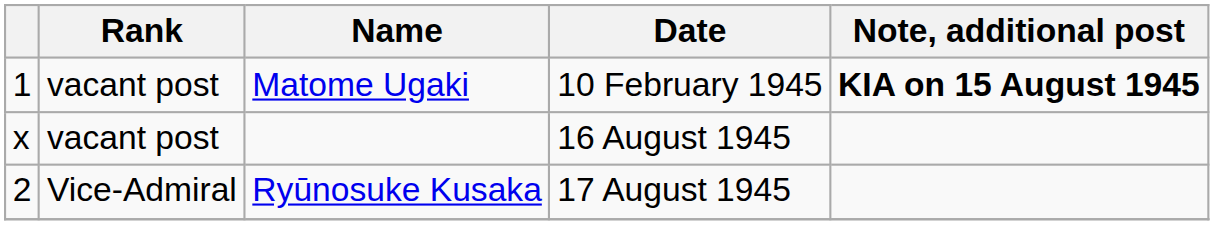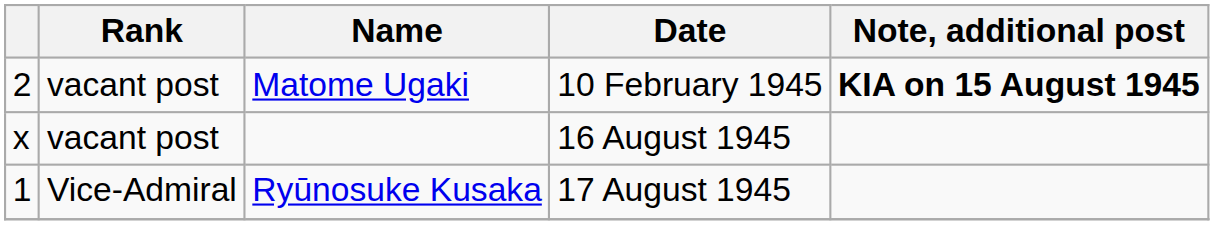 <table class=wikitable>
 <tr>
 <th></th>
 <th>Rank</th>
 <th>Name</th>
 <th>Date</th>
 <th>Note, additional post</th>
 </tr>
 <tr>
-<td>1</td>
+<td>2</td>
 <td>vacant post</td>
 <td><a href='#'>Matome Ugaki</a></td>
 <td>10 February 1945</td>
 <td><strong>KIA on 15 August 1945</strong></td>
 </tr>
 <tr>
 <td>x</td>
 <td>vacant post</td>
 <td></td>
 <td>16 August 1945</td>
 <td></td>
 </tr>
 <tr>
-<td>2</td>
+<td>1</td>
 <td>Vice-Admiral</td>
 <td><a href='#'>Ryūnosuke Kusaka</a></td>
 <td>17 August 1945</td>
 <td></td>
 </tr>
 <tr>
 </tr>
 </table>
